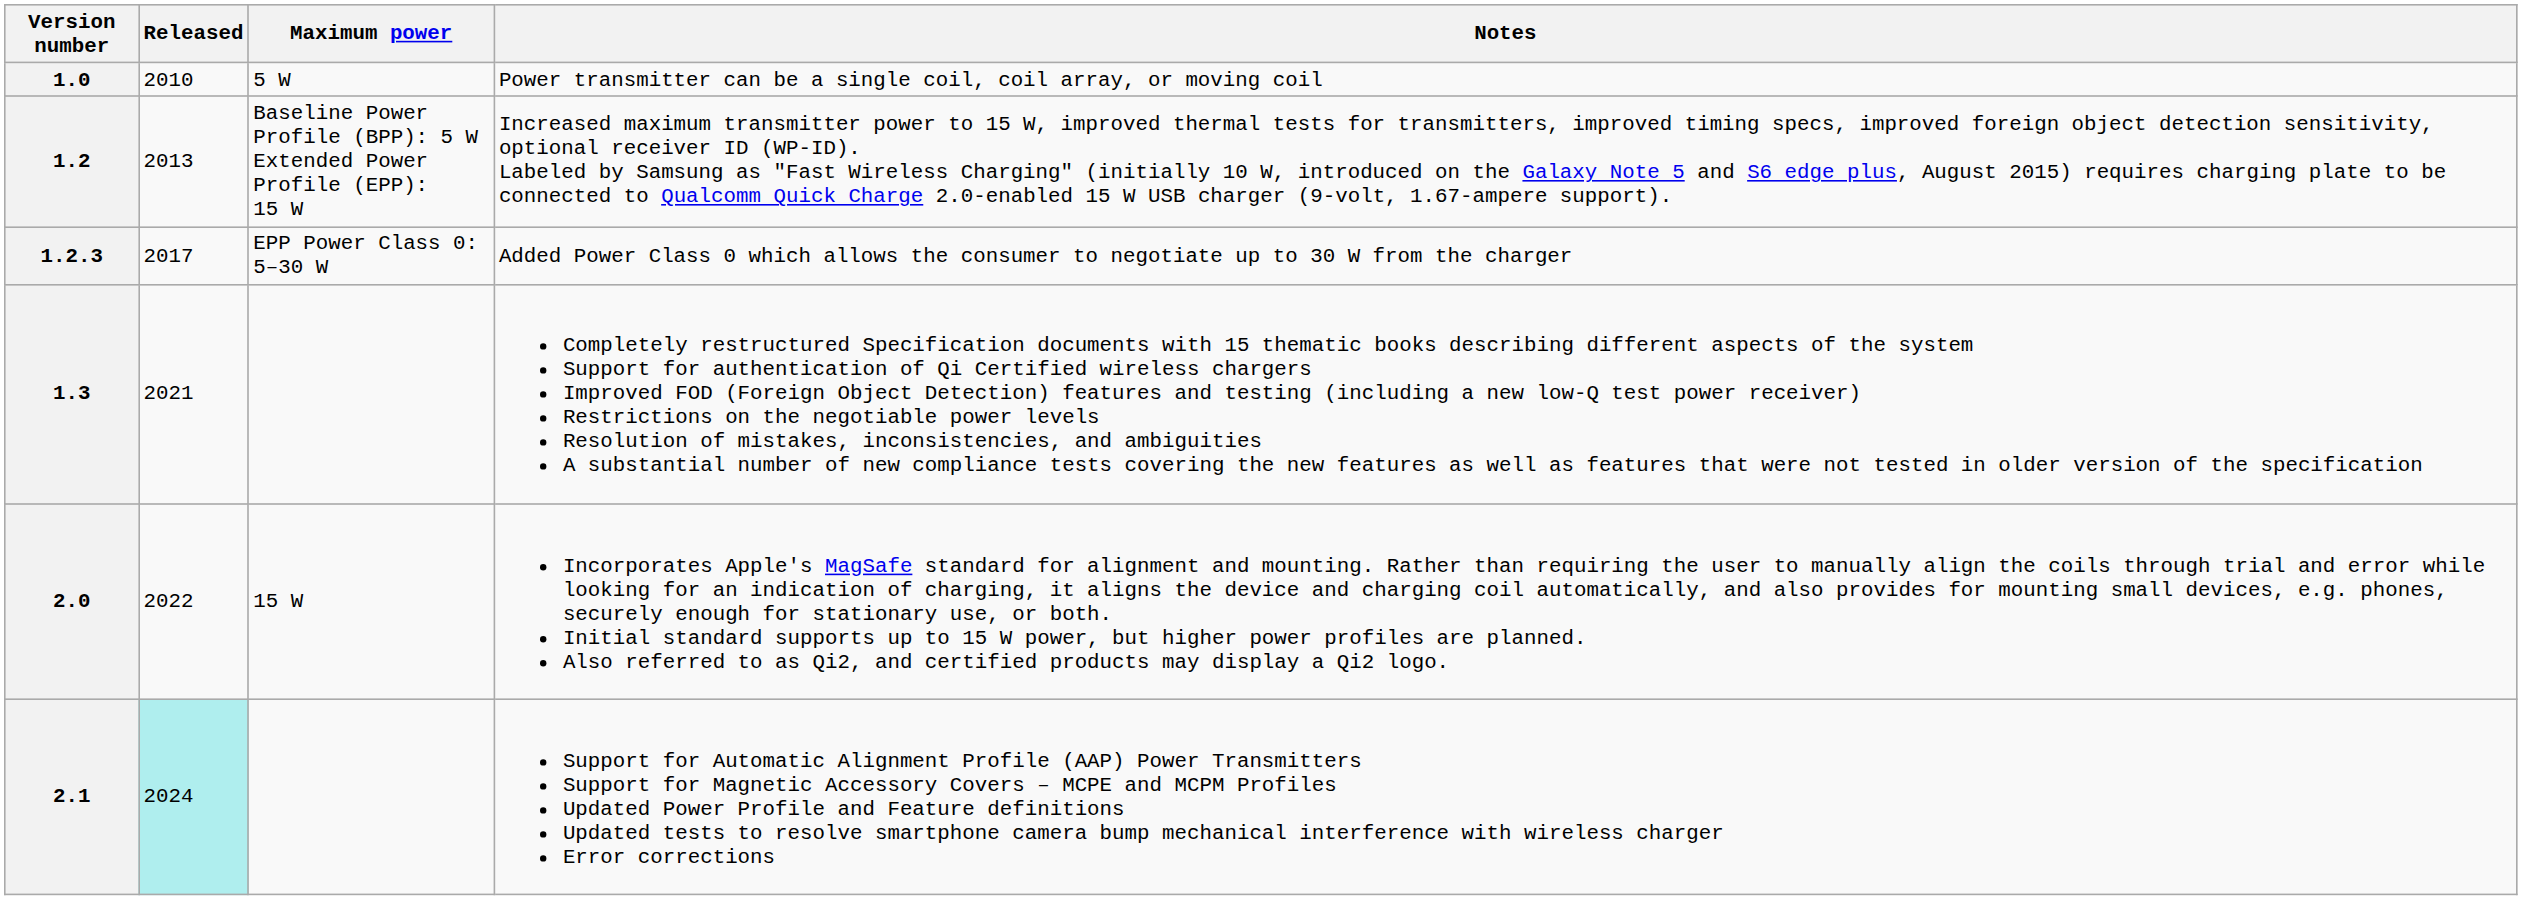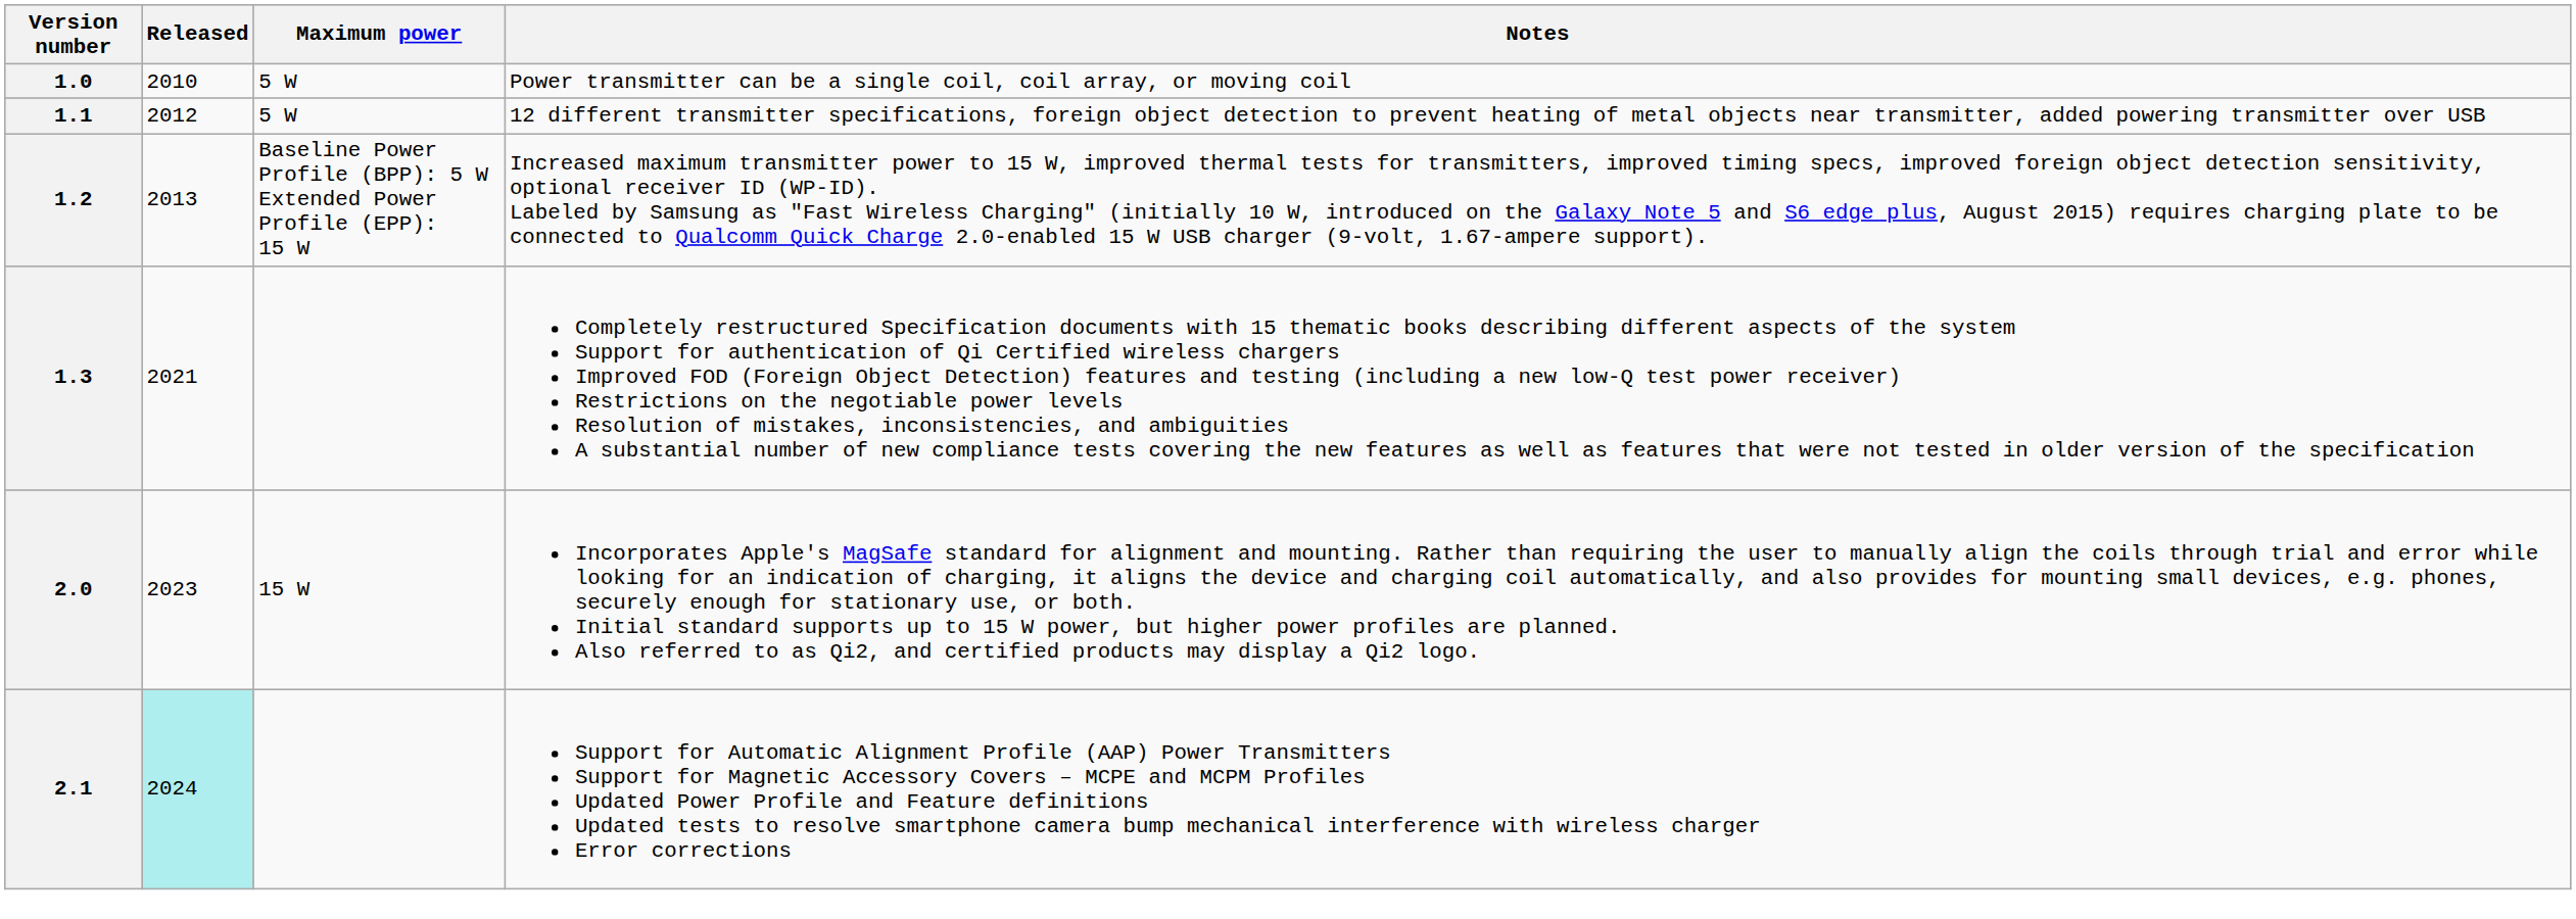 <table class="wikitable">
 <tr>
 <th>Version number</th>
 <th>Released</th>
 <th>Maximum <a href='#'>power</a></th>
 <th>Notes</th>
 </tr>
 <tr>
 <th>1.0</th>
 <td>2010</td>
 <td>5 W</td>
 <td>Power transmitter can be a single coil, coil array, or moving coil</td>
 </tr>
 <tr>
+<th>1.1</th>
+<td>2012</td>
+<td>5 W</td>
+<td>12 different transmitter specifications, foreign object detection to prevent heating of metal objects near transmitter, added powering transmitter over USB</td>
+</tr>
+<tr>
 <th>1.2</th>
 <td>2013</td>
 <td>Baseline Power Profile (BPP): 5 W<br>Extended Power Profile (EPP): 15 W</td>
 <td>Increased maximum transmitter power to 15 W, improved thermal tests for transmitters, improved timing specs, improved foreign object detection sensitivity, optional receiver ID (WP-ID).<br>Labeled by Samsung as "Fast Wireless Charging" (initially 10 W, introduced on the <a href='#'>Galaxy Note 5</a> and <a href='#'>S6 edge plus</a>, August 2015) requires charging plate to be connected to <a href='#'>Qualcomm Quick Charge</a> 2.0-enabled 15 W USB charger (9-volt, 1.67-ampere support). </td>
-</tr>
-<tr>
-<th>1.2.3</th>
-<td>2017</td>
-<td>EPP Power Class 0: 5–30 W</td>
-<td>Added Power Class 0 which allows the consumer to negotiate up to 30 W from the charger</td>
 </tr>
 <tr>
 <th>1.3</th>
 <td>2021</td>
 <td></td>
 <td><br><ul><li>Completely restructured Specification documents with 15 thematic books describing different aspects of the system</li><li>Support for authentication of Qi Certified wireless chargers</li><li>Improved FOD (Foreign Object Detection) features and testing (including a new low-Q test power receiver)</li><li>Restrictions on the negotiable power levels</li><li>Resolution of mistakes, inconsistencies, and ambiguities</li><li>A substantial number of new compliance tests covering the new features as well as features that were not tested in older version of the specification</li></ul></td>
 </tr>
 <tr>
 <th>2.0</th>
-<td>2022</td>
+<td>2023</td>
 <td>15 W</td>
 <td><br><ul><li>Incorporates Apple's <a href='#'>MagSafe</a> standard for alignment and mounting. Rather than requiring the user to manually align the coils through trial and error while looking for an indication of charging, it aligns the device and charging coil automatically, and also provides for mounting small devices, e.g. phones, securely enough for stationary use, or both.</li><li>Initial standard supports up to 15 W power, but higher power profiles are planned.</li><li>Also referred to as Qi2, and certified products may display a Qi2 logo.</li></ul></td>
 </tr>
 <tr>
 <th>2.1</th>
 <td style="background: paleturquoise;">2024</td>
 <td></td>
 <td><br><ul><li>Support for Automatic Alignment Profile (AAP) Power Transmitters</li><li>Support for Magnetic Accessory Covers – MCPE and MCPM Profiles</li><li>Updated Power Profile and Feature definitions</li><li>Updated tests to resolve smartphone camera bump mechanical interference with wireless charger</li><li>Error corrections</li></ul></td>
 </tr>
 </table>
